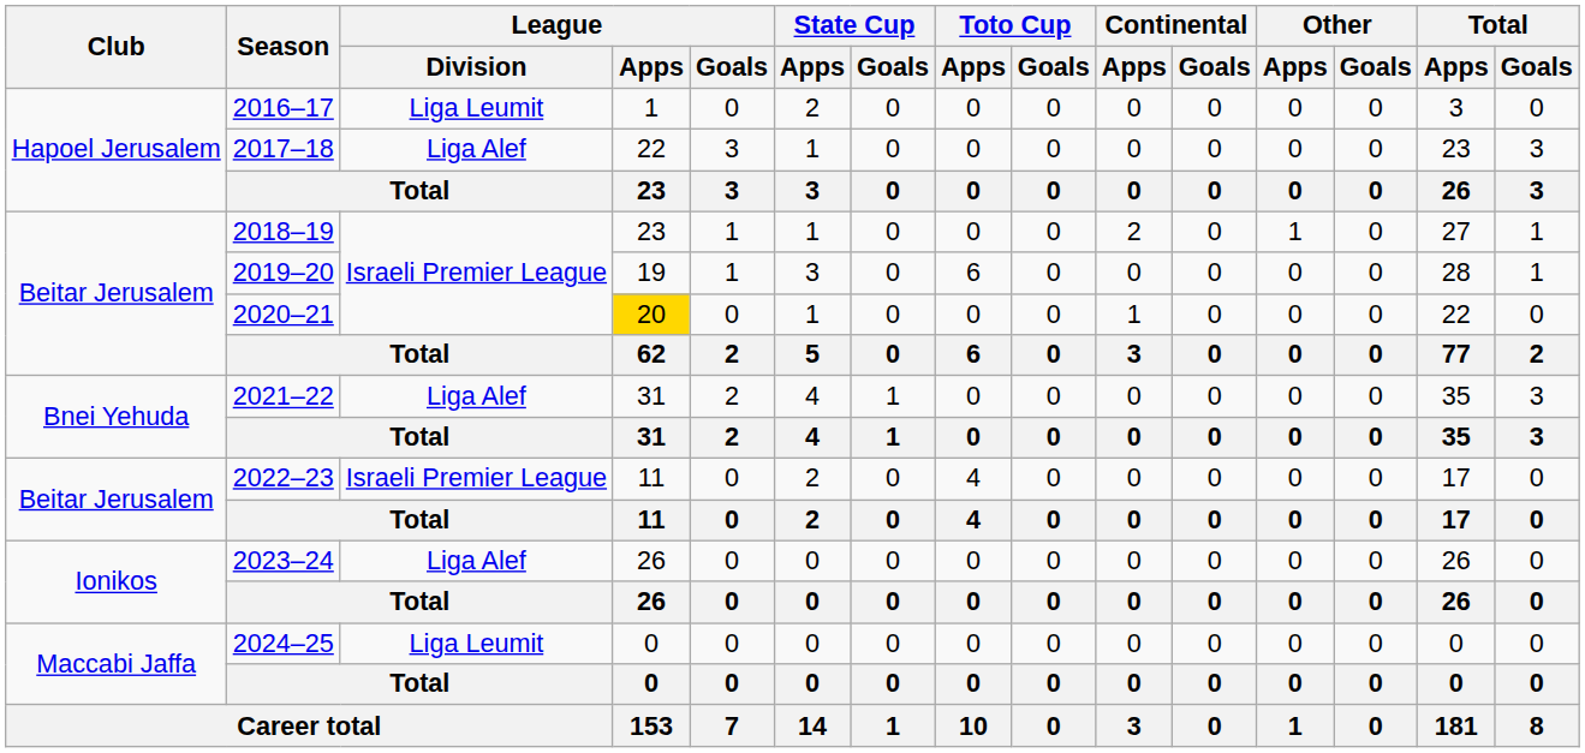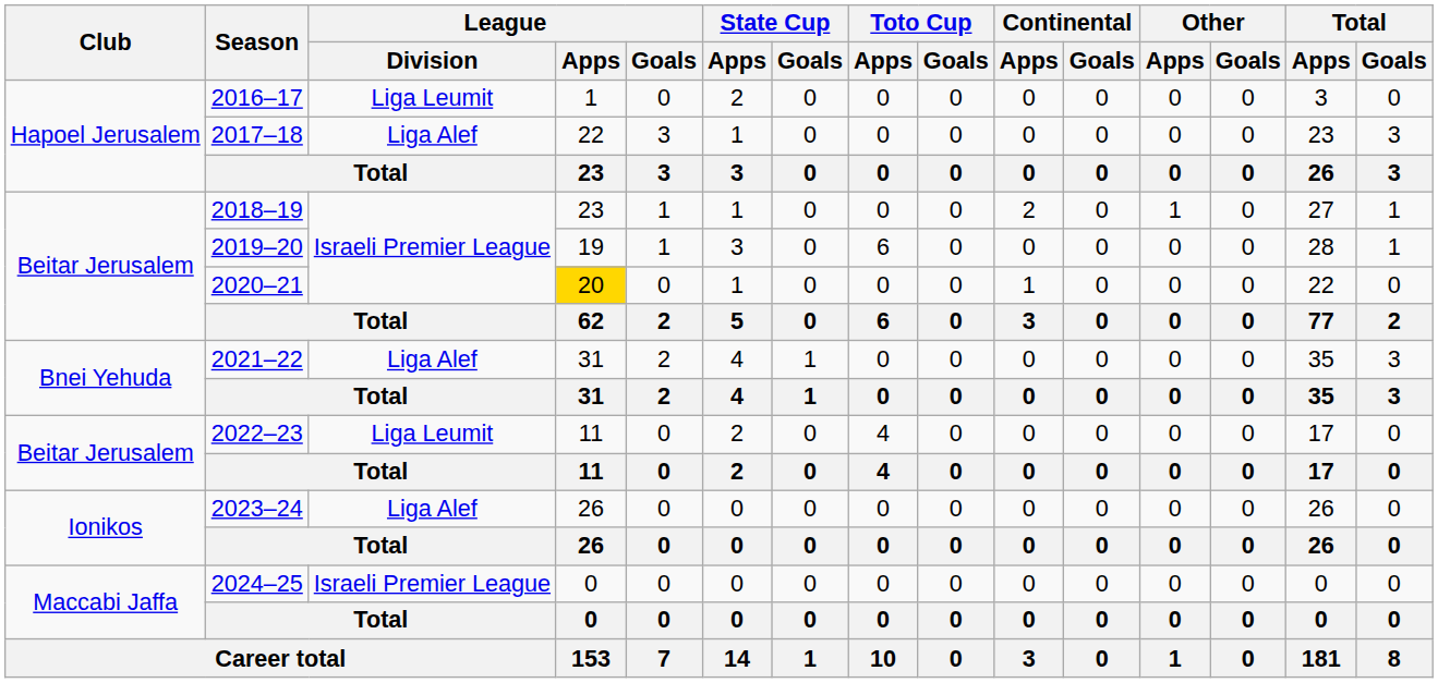 <table class="wikitable" style="text-align: center">
 <tr>
 <th rowspan="2">Club</th>
 <th rowspan="2">Season</th>
 <th colspan="3">League</th>
 <th colspan="2"><a href='#'>State Cup</a></th>
 <th colspan="2"><a href='#'>Toto Cup</a></th>
 <th colspan="2">Continental</th>
 <th colspan="2">Other</th>
 <th colspan="2">Total</th>
 </tr>
 <tr>
 <th>Division</th>
 <th>Apps</th>
 <th>Goals</th>
 <th>Apps</th>
 <th>Goals</th>
 <th>Apps</th>
 <th>Goals</th>
 <th>Apps</th>
 <th>Goals</th>
 <th>Apps</th>
 <th>Goals</th>
 <th>Apps</th>
 <th>Goals</th>
 </tr>
 <tr>
 <td rowspan="3"><a href='#'>Hapoel Jerusalem</a></td>
 <td><a href='#'>2016–17</a></td>
 <td rowspan="1"><a href='#'>Liga Leumit</a></td>
 <td>1</td>
 <td>0</td>
 <td>2</td>
 <td>0</td>
 <td>0</td>
 <td>0</td>
 <td>0</td>
 <td>0</td>
 <td>0</td>
 <td>0</td>
 <td>3</td>
 <td>0</td>
 </tr>
 <tr>
 <td><a href='#'>2017–18</a></td>
 <td rowspan="1"><a href='#'>Liga Alef</a></td>
 <td>22</td>
 <td>3</td>
 <td>1</td>
 <td>0</td>
 <td>0</td>
 <td>0</td>
 <td>0</td>
 <td>0</td>
 <td>0</td>
 <td>0</td>
 <td>23</td>
 <td>3</td>
 </tr>
 <tr>
 <th colspan="2"><strong>Total</strong></th>
 <th>23</th>
 <th>3</th>
 <th>3</th>
 <th>0</th>
 <th>0</th>
 <th>0</th>
 <th>0</th>
 <th>0</th>
 <th>0</th>
 <th>0</th>
 <th>26</th>
 <th>3</th>
 </tr>
 <tr>
 <td rowspan="4"><a href='#'>Beitar Jerusalem</a></td>
 <td><a href='#'>2018–19</a></td>
 <td rowspan="3"><a href='#'>Israeli Premier League</a></td>
 <td>23</td>
 <td>1</td>
 <td>1</td>
 <td>0</td>
 <td>0</td>
 <td>0</td>
 <td>2</td>
 <td>0</td>
 <td>1</td>
 <td>0</td>
 <td>27</td>
 <td>1</td>
 </tr>
 <tr>
 <td><a href='#'>2019–20</a></td>
 <td>19</td>
 <td>1</td>
 <td>3</td>
 <td>0</td>
 <td>6</td>
 <td>0</td>
 <td>0</td>
 <td>0</td>
 <td>0</td>
 <td>0</td>
 <td>28</td>
 <td>1</td>
 </tr>
 <tr>
 <td><a href='#'>2020–21</a></td>
 <td style="background: gold;">20</td>
 <td>0</td>
 <td>1</td>
 <td>0</td>
 <td>0</td>
 <td>0</td>
 <td>1</td>
 <td>0</td>
 <td>0</td>
 <td>0</td>
 <td>22</td>
 <td>0</td>
 </tr>
 <tr>
 <th colspan="2"><strong>Total</strong></th>
 <th>62</th>
 <th>2</th>
 <th>5</th>
 <th>0</th>
 <th>6</th>
 <th>0</th>
 <th>3</th>
 <th>0</th>
 <th>0</th>
 <th>0</th>
 <th>77</th>
 <th>2</th>
 </tr>
 <tr>
 <td rowspan="2"><a href='#'>Bnei Yehuda</a></td>
 <td><a href='#'>2021–22</a></td>
 <td rowspan="1"><a href='#'>Liga Alef</a></td>
 <td>31</td>
 <td>2</td>
 <td>4</td>
 <td>1</td>
 <td>0</td>
 <td>0</td>
 <td>0</td>
 <td>0</td>
 <td>0</td>
 <td>0</td>
 <td>35</td>
 <td>3</td>
 </tr>
 <tr>
 <th colspan="2"><strong>Total</strong></th>
 <th>31</th>
 <th>2</th>
 <th>4</th>
 <th>1</th>
 <th>0</th>
 <th>0</th>
 <th>0</th>
 <th>0</th>
 <th>0</th>
 <th>0</th>
 <th>35</th>
 <th>3</th>
 </tr>
 <tr>
 <td rowspan="2"><a href='#'>Beitar Jerusalem</a></td>
 <td><a href='#'>2022–23</a></td>
-<td rowspan="1"><a href='#'>Israeli Premier League</a></td>
+<td rowspan="1"><a href='#'>Liga Leumit</a></td>
 <td>11</td>
 <td>0</td>
 <td>2</td>
 <td>0</td>
 <td>4</td>
 <td>0</td>
 <td>0</td>
 <td>0</td>
 <td>0</td>
 <td>0</td>
 <td>17</td>
 <td>0</td>
 </tr>
 <tr>
 <th colspan="2"><strong>Total</strong></th>
 <th>11</th>
 <th>0</th>
 <th>2</th>
 <th>0</th>
 <th>4</th>
 <th>0</th>
 <th>0</th>
 <th>0</th>
 <th>0</th>
 <th>0</th>
 <th>17</th>
 <th>0</th>
 </tr>
 <tr>
 <td rowspan="2"><a href='#'>Ionikos</a></td>
 <td><a href='#'>2023–24</a></td>
 <td rowspan="1"><a href='#'>Liga Alef</a></td>
 <td>26</td>
 <td>0</td>
 <td>0</td>
 <td>0</td>
 <td>0</td>
 <td>0</td>
 <td>0</td>
 <td>0</td>
 <td>0</td>
 <td>0</td>
 <td>26</td>
 <td>0</td>
 </tr>
 <tr>
 <th colspan="2"><strong>Total</strong></th>
 <th>26</th>
 <th>0</th>
 <th>0</th>
 <th>0</th>
 <th>0</th>
 <th>0</th>
 <th>0</th>
 <th>0</th>
 <th>0</th>
 <th>0</th>
 <th>26</th>
 <th>0</th>
 </tr>
 <tr>
 <td rowspan="2"><a href='#'>Maccabi Jaffa</a></td>
 <td><a href='#'>2024–25</a></td>
-<td rowspan="1"><a href='#'>Liga Leumit</a></td>
+<td rowspan="1"><a href='#'>Israeli Premier League</a></td>
 <td>0</td>
 <td>0</td>
 <td>0</td>
 <td>0</td>
 <td>0</td>
 <td>0</td>
 <td>0</td>
 <td>0</td>
 <td>0</td>
 <td>0</td>
 <td>0</td>
 <td>0</td>
 </tr>
 <tr>
 <th colspan="2"><strong>Total</strong></th>
 <th>0</th>
 <th>0</th>
 <th>0</th>
 <th>0</th>
 <th>0</th>
 <th>0</th>
 <th>0</th>
 <th>0</th>
 <th>0</th>
 <th>0</th>
 <th>0</th>
 <th>0</th>
 </tr>
 <tr>
 <th colspan="3"><strong>Career total</strong></th>
 <th>153</th>
 <th>7</th>
 <th>14</th>
 <th>1</th>
 <th>10</th>
 <th>0</th>
 <th>3</th>
 <th>0</th>
 <th>1</th>
 <th>0</th>
 <th>181</th>
 <th>8</th>
 </tr>
 </table>
